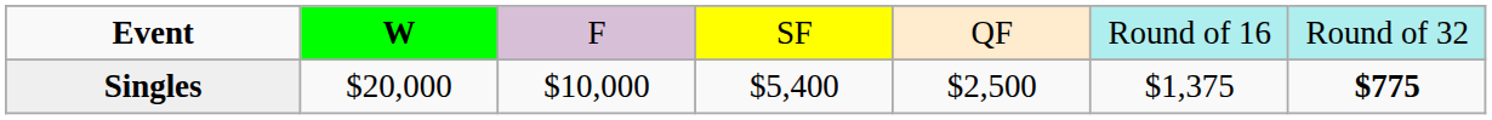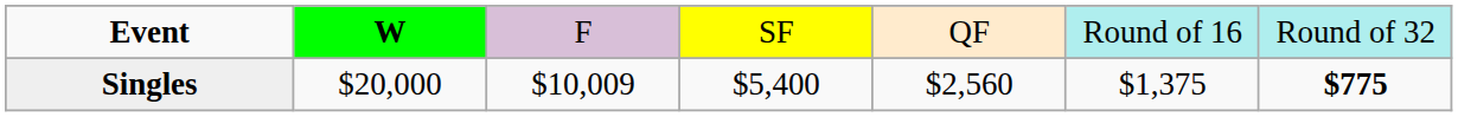 <table class=wikitable style=font-size:95%;text-align:center>
 <tr>
 <td style="width:130px"><strong>Event</strong></td>
 <td style="width:85px; background:lime"><strong>W</strong></td>
 <td style="width:85px; background:thistle">F</td>
 <td style="width:85px; background:#ffff00">SF</td>
 <td style="width:85px; background:#ffebcd">QF</td>
 <td style="width:85px; background:#afeeee">Round of 16</td>
 <td style="width:85px; background:#afeeee">Round of 32</td>
 </tr>
 <tr>
 <th style=background:#efefef>Singles </th>
 <td>$20,000</td>
-<td>$10,000</td>
+<td>$10,009</td>
 <td>$5,400</td>
-<td>$2,500</td>
+<td>$2,560</td>
 <td>$1,375</td>
 <td><strong>$775</strong></td>
 </tr>
 </table>
